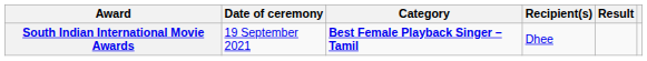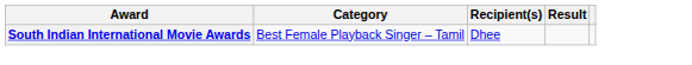 <table class="wikitable plainrowheaders sortable">
 <tr>
 <th scope="col">Award</th>
-<th>Date of ceremony</th>
 <th scope="col">Category</th>
 <th scope="col">Recipient(s)</th>
 <th scope="col">Result</th>
 <th scope="col" class="unsortable"></th>
 </tr>
 <tr>
 <th scope="row"><a href='#'>South Indian International Movie Awards</a></th>
-<td><a href='#'>19 September 2021</a></td>
-<td><strong><a href='#'>Best Female Playback Singer – Tamil</a></strong></td>
+<td><a href='#'>Best Female Playback Singer – Tamil</a></td>
 <td><a href='#'>Dhee</a></td>
 <td></td>
 <td style="text-align:center;"><br></td>
 </tr>
 </table>
